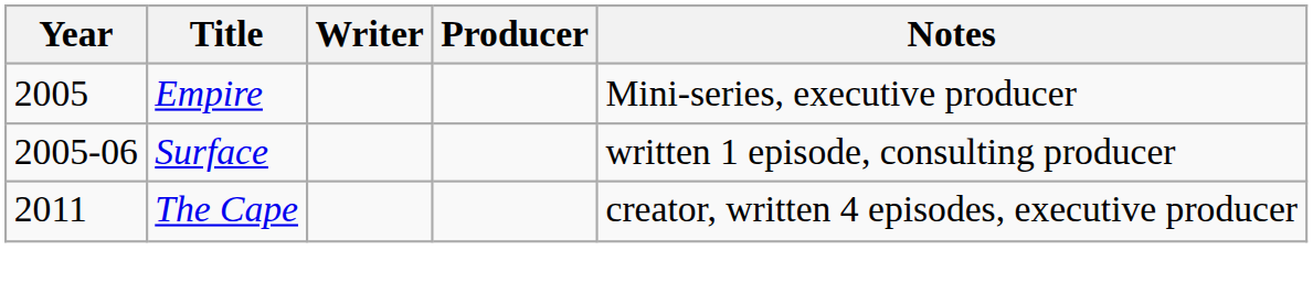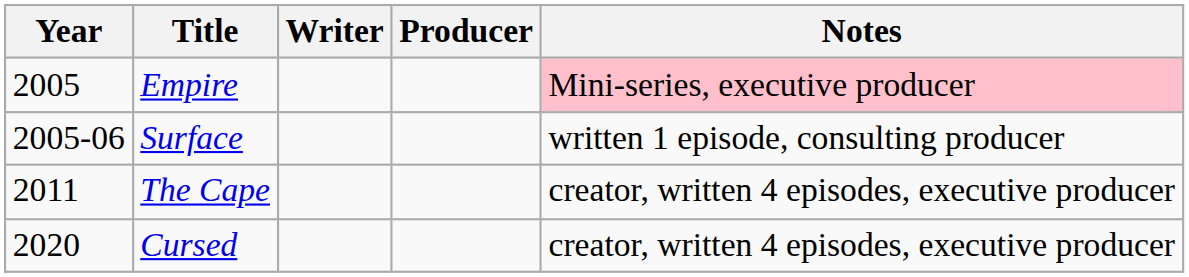 <table class="wikitable plainrowheaders sortable">
 <tr>
 <th scope="col">Year</th>
 <th scope="col">Title</th>
 <th scope="col">Writer</th>
 <th scope="col">Producer</th>
 <th scope="col" class="unsortable">Notes</th>
 </tr>
 <tr>
 <td>2005</td>
 <td><em><a href='#'>Empire</a></em></td>
 <td></td>
 <td></td>
-<td>Mini-series, executive producer</td>
+<td style="background: pink;">Mini-series, executive producer</td>
 </tr>
 <tr>
 <td>2005-06</td>
 <td><em><a href='#'>Surface</a></em></td>
 <td></td>
 <td></td>
 <td>written 1 episode, consulting producer</td>
 </tr>
 <tr>
 <td>2011</td>
 <td><em><a href='#'>The Cape</a></em></td>
 <td></td>
 <td></td>
 <td>creator, written 4 episodes, executive producer</td>
 </tr>
+<tr>
+<td>2020</td>
+<td><em><a href='#'>Cursed</a></em></td>
+<td></td>
+<td></td>
+<td>creator, written 4 episodes, executive producer</td>
+</tr>
 </table>
